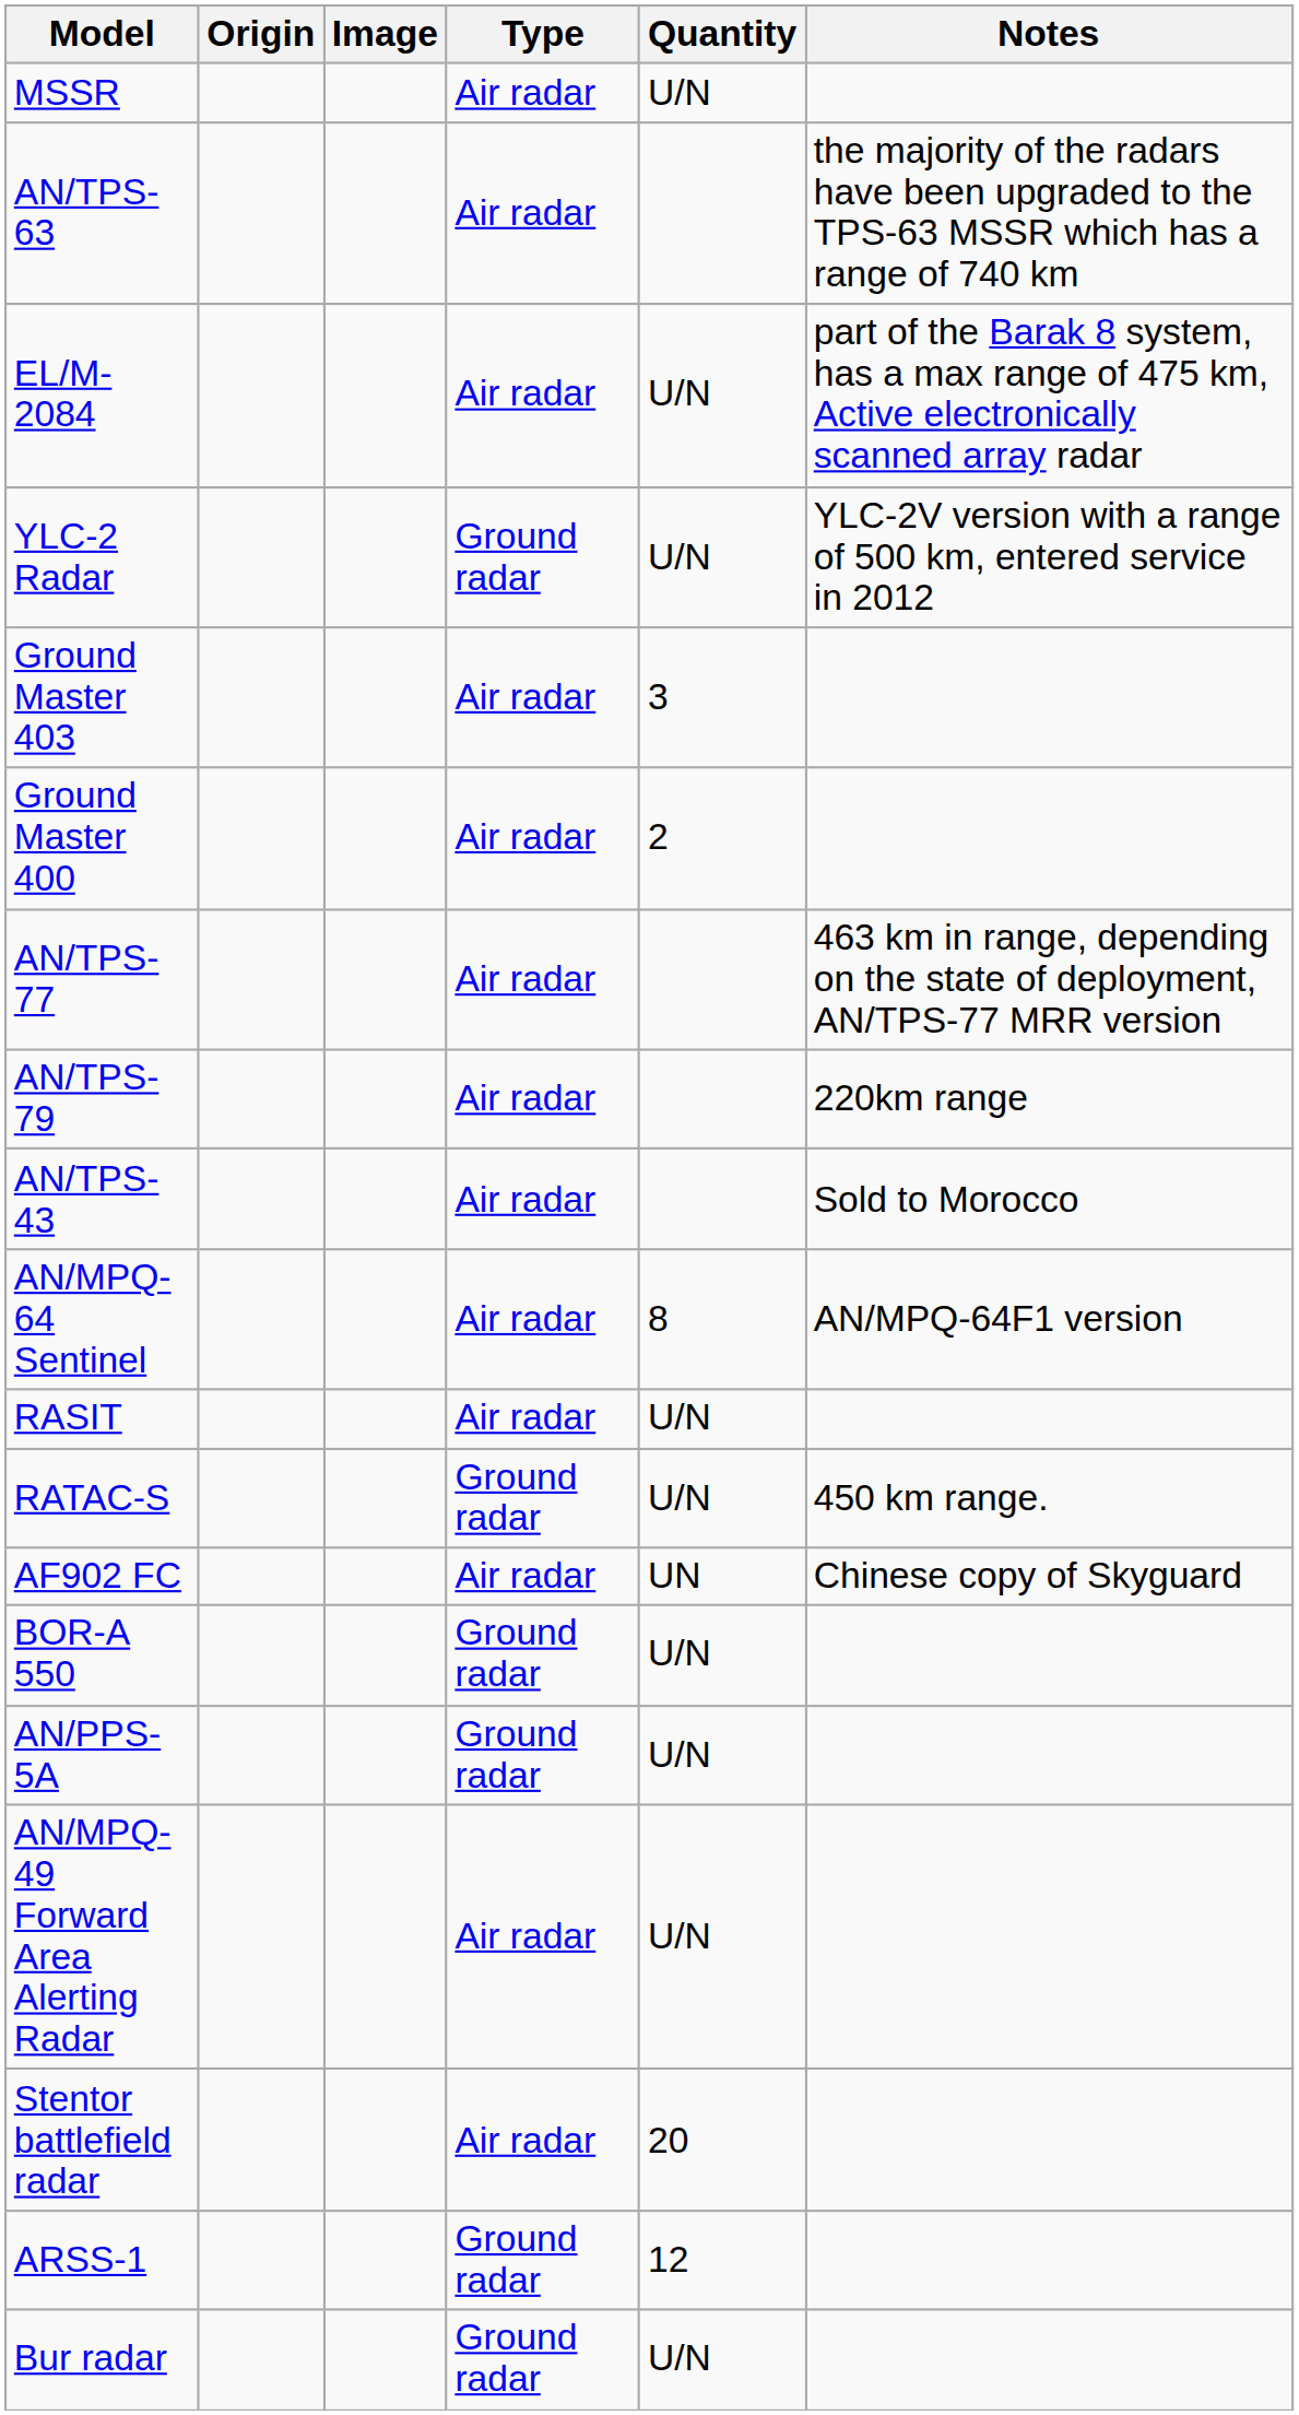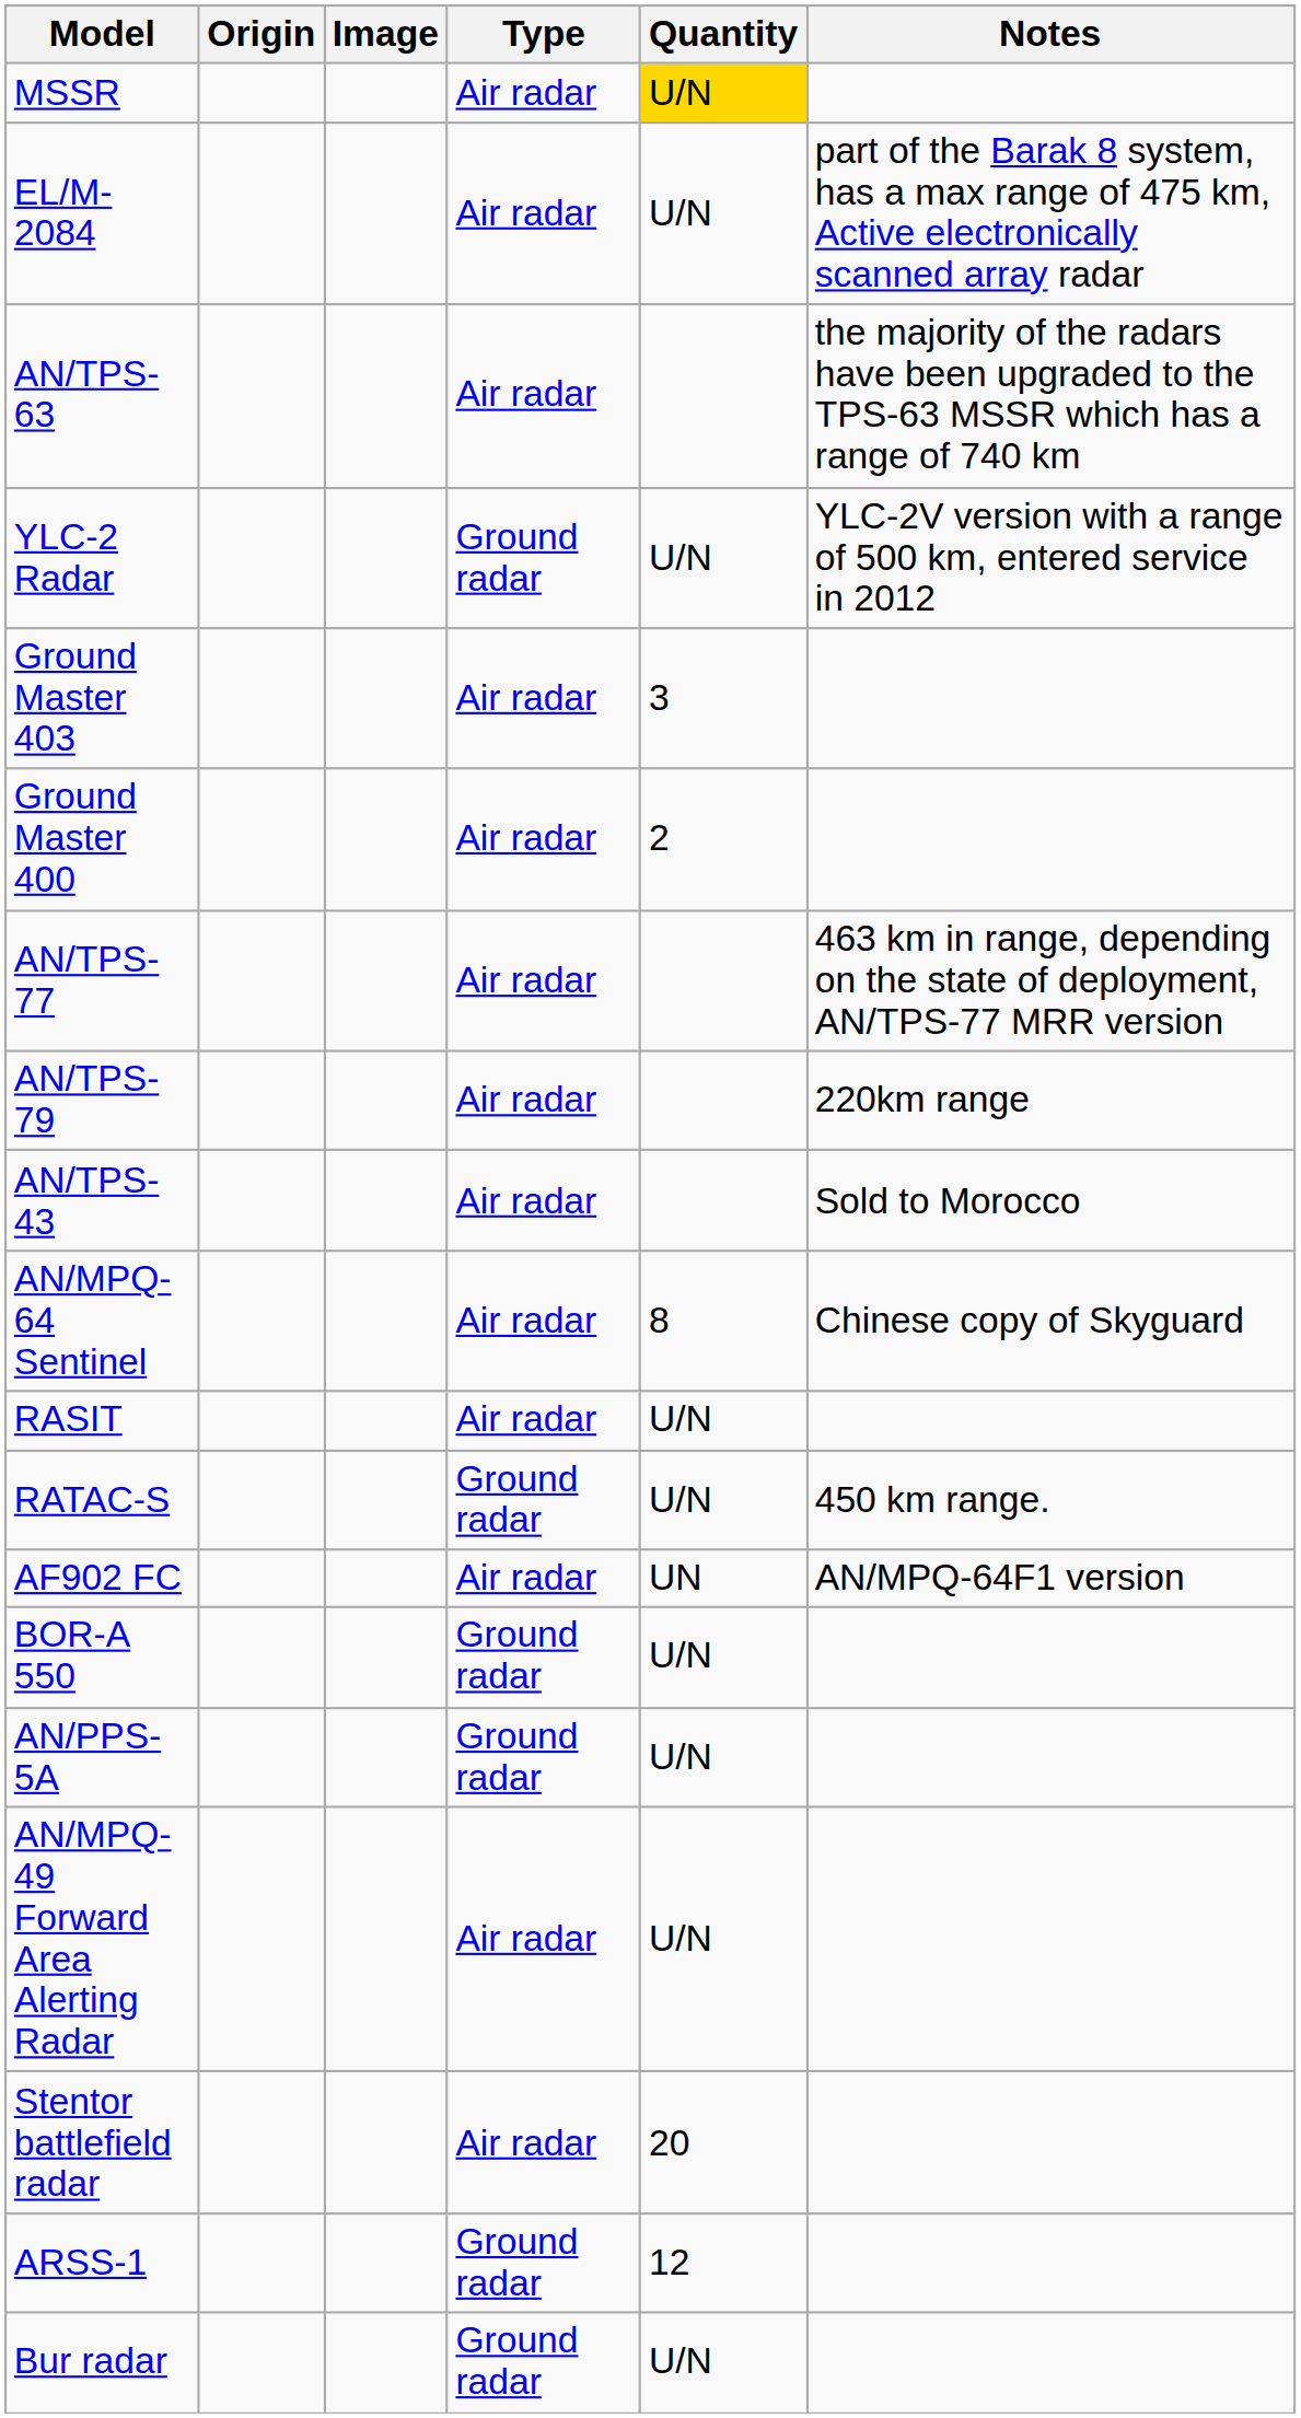 <table class="wikitable" width="90%">
 <tr>
 <th width="15%">Model</th>
 <th>Origin</th>
 <th>Image</th>
 <th width="15%">Type</th>
 <th width="7%">Quantity</th>
 <th>Notes</th>
 </tr>
 <tr>
 <td><a href='#'>MSSR</a></td>
 <td></td>
 <td></td>
 <td><a href='#'>Air radar</a></td>
+<td style="background: gold;">U/N</td>
+<td></td>
+</tr>
+<tr>
+<td><a href='#'>EL/M-2084</a></td>
+<td></td>
+<td></td>
+<td><a href='#'>Air radar</a></td>
 <td>U/N</td>
-<td></td>
+<td>part of the <a href='#'>Barak 8</a> system, has a max range of 475 km, <a href='#'>Active electronically scanned array</a> radar</td>
 </tr>
 <tr>
 <td><a href='#'>AN/TPS-63</a></td>
 <td></td>
 <td></td>
 <td><a href='#'>Air radar</a></td>
 <td></td>
 <td> the majority of the radars have been upgraded to the TPS-63 MSSR which has a range of 740 km</td>
-</tr>
-<tr>
-<td><a href='#'>EL/M-2084</a></td>
-<td></td>
-<td></td>
-<td><a href='#'>Air radar</a></td>
-<td>U/N</td>
-<td>part of the <a href='#'>Barak 8</a> system, has a max range of 475 km, <a href='#'>Active electronically scanned array</a> radar</td>
 </tr>
 <tr>
 <td><a href='#'>YLC-2 Radar</a></td>
 <td></td>
 <td></td>
 <td><a href='#'>Ground radar</a></td>
 <td>U/N</td>
 <td> YLC-2V version with a range of 500 km, entered service in 2012</td>
 </tr>
 <tr>
 <td><a href='#'>Ground Master 403</a></td>
 <td></td>
 <td></td>
 <td><a href='#'>Air radar</a></td>
 <td>3</td>
 <td></td>
 </tr>
 <tr>
 <td><a href='#'>Ground Master 400</a></td>
 <td></td>
 <td></td>
 <td><a href='#'>Air radar</a></td>
 <td>2</td>
 <td></td>
 </tr>
 <tr>
 <td><a href='#'>AN/TPS-77</a></td>
 <td></td>
 <td></td>
 <td><a href='#'>Air radar</a></td>
 <td></td>
 <td> 463 km in range, depending on the state of deployment, AN/TPS-77 MRR version</td>
 </tr>
 <tr>
 <td><a href='#'>AN/TPS-79</a></td>
 <td></td>
 <td></td>
 <td><a href='#'>Air radar</a></td>
 <td></td>
 <td>220km range </td>
 </tr>
 <tr>
 <td><a href='#'>AN/TPS-43</a></td>
 <td></td>
 <td></td>
 <td><a href='#'>Air radar</a></td>
 <td></td>
 <td>Sold to Morocco </td>
 </tr>
 <tr>
 <td><a href='#'>AN/MPQ-64 Sentinel</a></td>
 <td></td>
 <td></td>
 <td><a href='#'>Air radar</a></td>
 <td>8</td>
-<td> AN/MPQ-64F1 version</td>
+<td>Chinese copy of Skyguard</td>
 </tr>
 <tr>
 <td><a href='#'>RASIT</a></td>
 <td></td>
 <td></td>
 <td><a href='#'>Air radar</a></td>
 <td>U/N</td>
 <td></td>
 </tr>
 <tr>
 <td><a href='#'>RATAC-S</a></td>
 <td></td>
 <td></td>
 <td><a href='#'>Ground radar</a></td>
 <td>U/N</td>
 <td> 450 km range.</td>
 </tr>
 <tr>
 <td><a href='#'>AF902 FC</a></td>
 <td></td>
 <td></td>
 <td><a href='#'>Air radar</a></td>
 <td>UN</td>
-<td>Chinese copy of Skyguard</td>
+<td> AN/MPQ-64F1 version</td>
 </tr>
 <tr>
 <td><a href='#'>BOR-A 550</a></td>
 <td></td>
 <td></td>
 <td><a href='#'>Ground radar</a></td>
 <td>U/N</td>
 <td></td>
 </tr>
 <tr>
 <td><a href='#'>AN/PPS-5A</a></td>
 <td></td>
 <td></td>
 <td><a href='#'>Ground radar</a></td>
 <td>U/N</td>
 <td></td>
 </tr>
 <tr>
 <td><a href='#'>AN/MPQ-49 Forward Area Alerting Radar</a></td>
 <td></td>
 <td></td>
 <td><a href='#'>Air radar</a></td>
 <td>U/N</td>
 <td></td>
 </tr>
 <tr>
 <td><a href='#'>Stentor battlefield radar</a></td>
 <td></td>
 <td></td>
 <td><a href='#'>Air radar</a></td>
 <td>20</td>
 <td></td>
 </tr>
 <tr>
 <td><a href='#'>ARSS-1</a></td>
 <td></td>
 <td></td>
 <td><a href='#'>Ground radar</a></td>
 <td>12</td>
 <td></td>
 </tr>
 <tr>
 <td><a href='#'>Bur radar</a></td>
 <td></td>
 <td></td>
 <td><a href='#'>Ground radar</a></td>
 <td>U/N</td>
 <td></td>
 </tr>
 </table>
